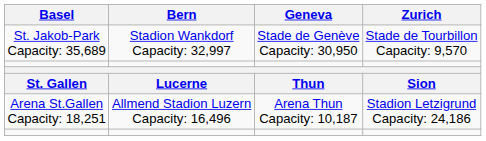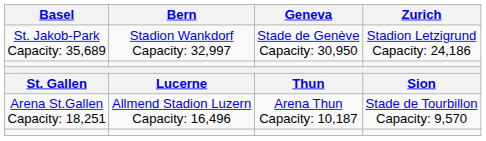 <table class="wikitable" style="text-align: center;">
 <tr>
 <th><a href='#'>Basel</a></th>
 <th><a href='#'>Bern</a></th>
 <th><a href='#'>Geneva</a></th>
 <th><a href='#'>Zurich</a></th>
 </tr>
 <tr>
 <td><a href='#'>St. Jakob-Park</a><br>Capacity: 35,689</td>
 <td><a href='#'>Stadion Wankdorf</a><br>Capacity: 32,997</td>
 <td><a href='#'>Stade de Genève</a><br>Capacity: 30,950</td>
-<td><a href='#'>Stade de Tourbillon</a><br>Capacity: 9,570</td>
+<td><a href='#'>Stadion Letzigrund</a><br>Capacity: 24,186</td>
 </tr>
 <tr>
 <td></td>
 <td></td>
 <td></td>
 <td></td>
 </tr>
 <tr>
 <th rowspan="1" colspan="8"></th>
 </tr>
 <tr>
 <th><a href='#'>St. Gallen</a></th>
 <th><a href='#'>Lucerne</a></th>
 <th><a href='#'>Thun</a></th>
 <th><a href='#'>Sion</a></th>
 </tr>
 <tr>
 <td><a href='#'>Arena St.Gallen</a><br>Capacity: 18,251</td>
 <td><a href='#'>Allmend Stadion Luzern</a><br>Capacity: 16,496</td>
 <td><a href='#'>Arena Thun</a><br>Capacity: 10,187</td>
-<td><a href='#'>Stadion Letzigrund</a><br>Capacity: 24,186</td>
+<td><a href='#'>Stade de Tourbillon</a><br>Capacity: 9,570</td>
 </tr>
 <tr>
 <td></td>
 <td></td>
 <td></td>
 <td></td>
 </tr>
 </table>
